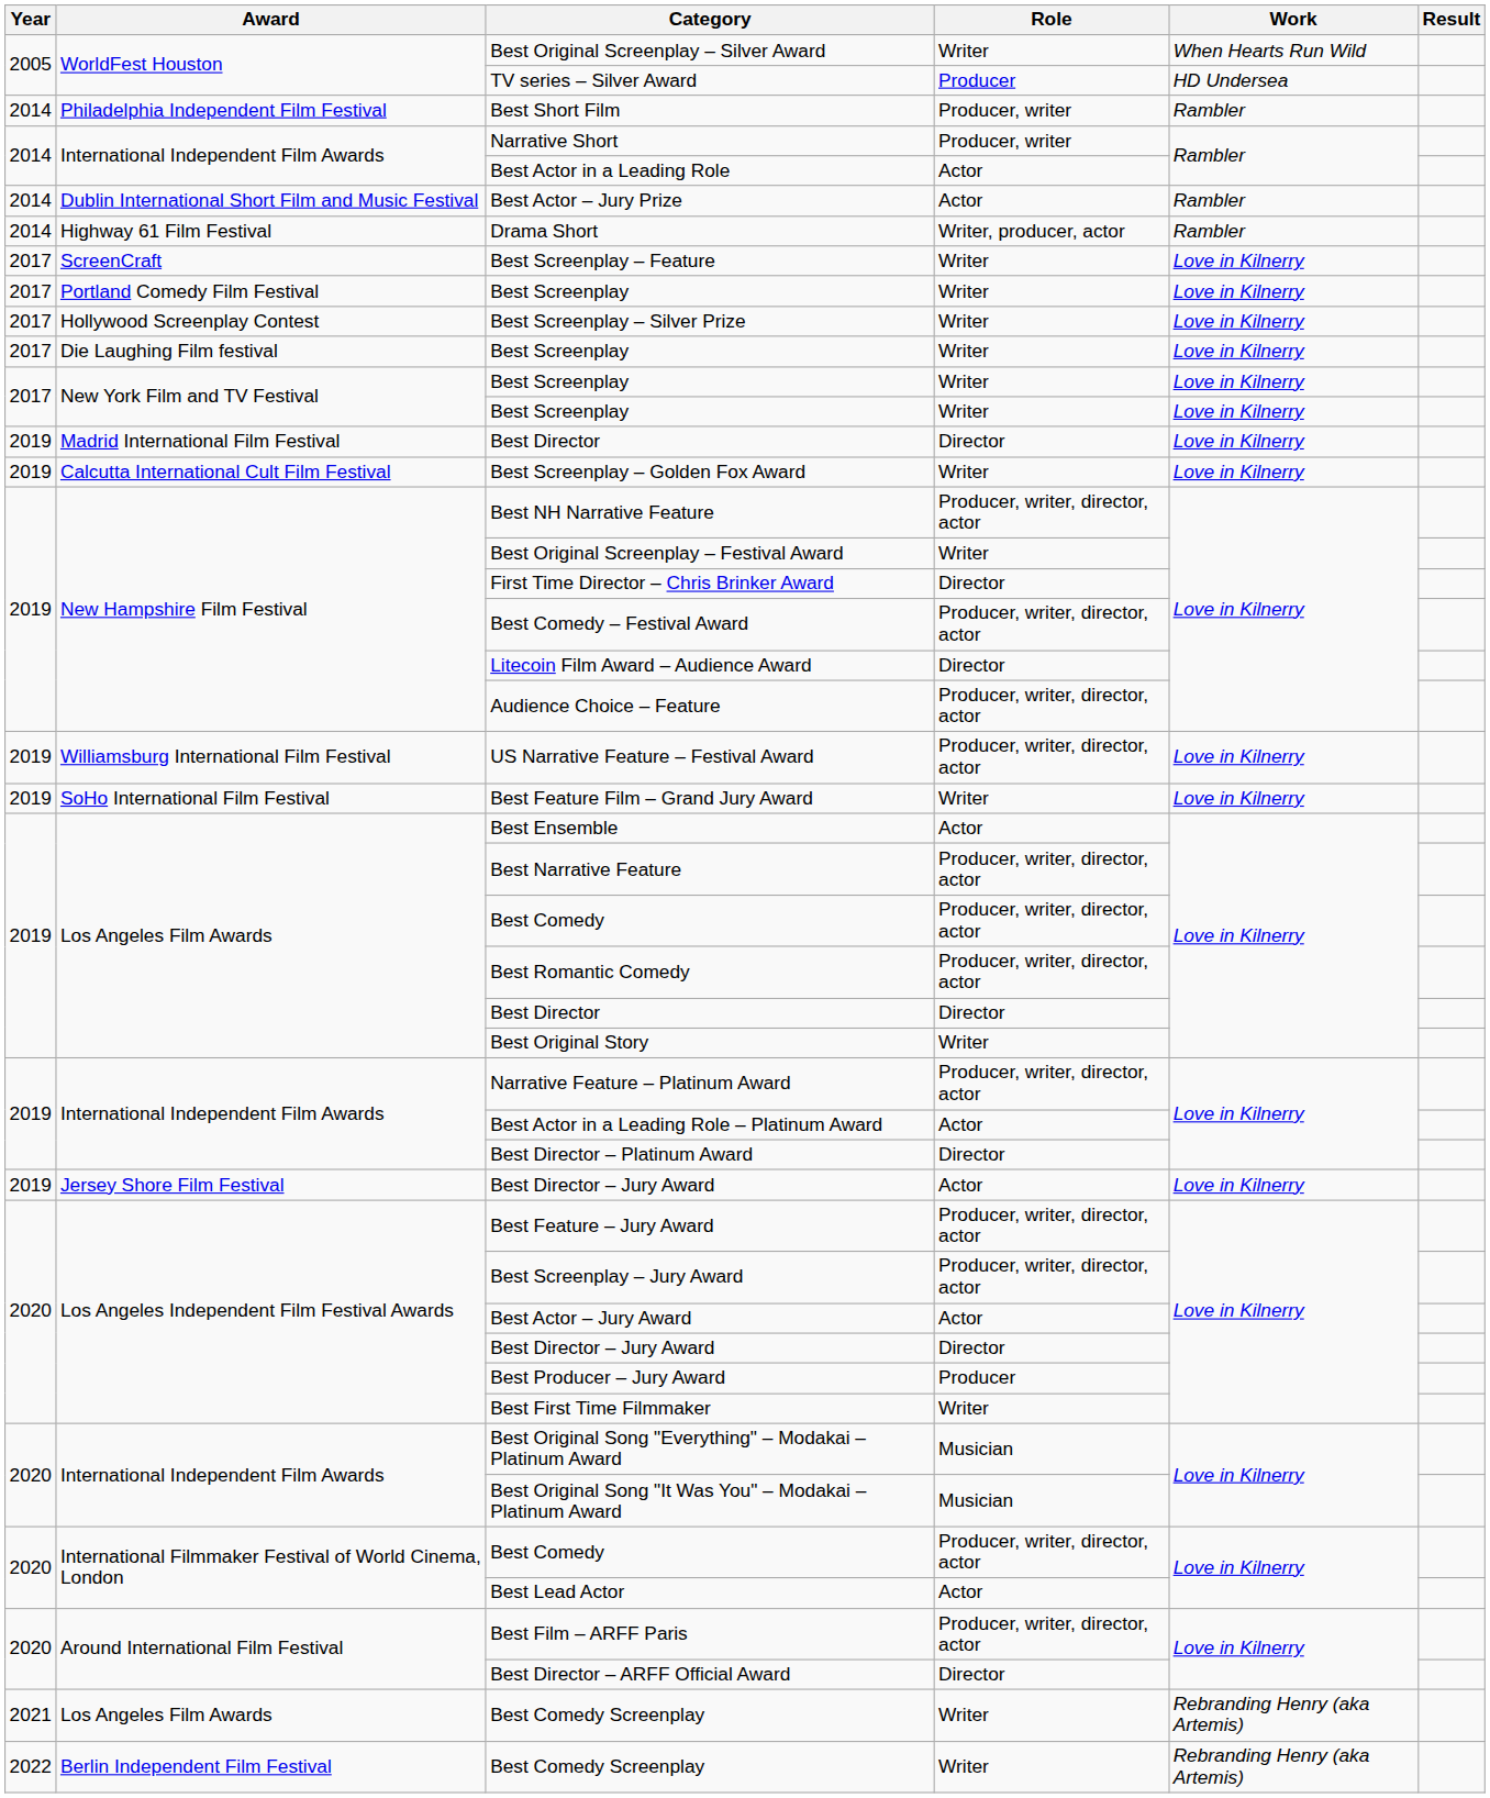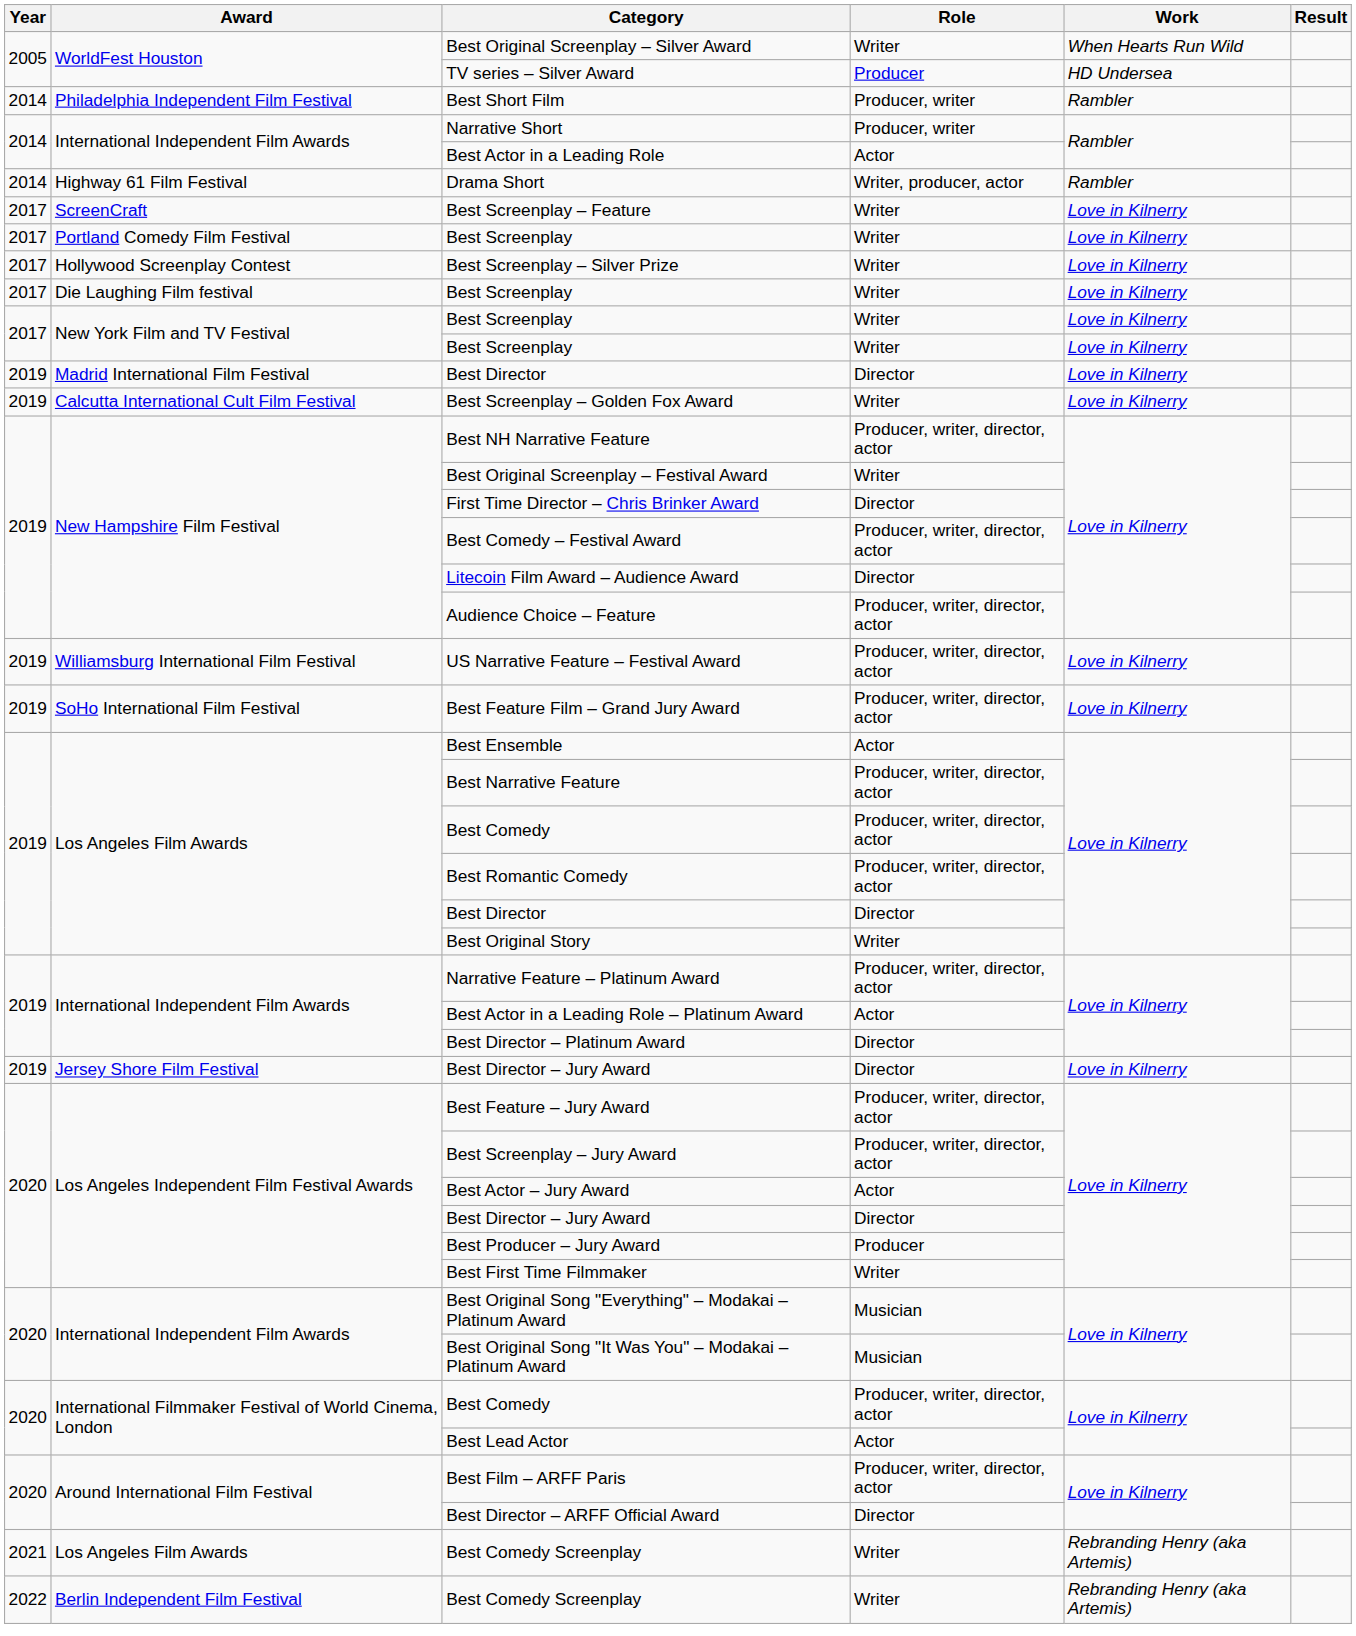 <table class="wikitable sortable">
 <tr>
 <th>Year</th>
 <th>Award</th>
 <th>Category</th>
 <th>Role</th>
 <th>Work</th>
 <th>Result</th>
 </tr>
 <tr>
 <td rowspan="2">2005</td>
 <td rowspan="2"><a href='#'>WorldFest Houston</a></td>
 <td>Best Original Screenplay – Silver Award</td>
 <td>Writer</td>
 <td><em>When Hearts Run Wild</em></td>
 <td></td>
 </tr>
 <tr>
 <td>TV series – Silver Award</td>
 <td><a href='#'>Producer</a></td>
 <td><em>HD Undersea</em></td>
 <td></td>
 </tr>
 <tr>
 <td>2014</td>
 <td><a href='#'>Philadelphia Independent Film Festival</a></td>
 <td>Best Short Film</td>
 <td>Producer, writer</td>
 <td><em>Rambler</em></td>
 <td></td>
 </tr>
 <tr>
 <td rowspan="2">2014</td>
 <td rowspan="2">International Independent Film Awards</td>
 <td>Narrative Short</td>
 <td>Producer, writer</td>
 <td rowspan="2"><em>Rambler</em></td>
 <td></td>
 </tr>
 <tr>
 <td>Best Actor in a Leading Role</td>
 <td>Actor</td>
-<td></td>
-</tr>
-<tr>
-<td>2014</td>
-<td><a href='#'>Dublin International Short Film and Music Festival</a></td>
-<td>Best Actor – Jury Prize</td>
-<td>Actor</td>
-<td><em>Rambler</em></td>
 <td></td>
 </tr>
 <tr>
 <td>2014</td>
 <td>Highway 61 Film Festival</td>
 <td>Drama Short</td>
 <td>Writer, producer, actor</td>
 <td><em>Rambler</em></td>
 <td></td>
 </tr>
 <tr>
 <td>2017</td>
 <td><a href='#'>ScreenCraft</a></td>
 <td>Best Screenplay – Feature</td>
 <td>Writer</td>
 <td><em><a href='#'>Love in Kilnerry</a></em></td>
 <td></td>
 </tr>
 <tr>
 <td>2017</td>
 <td><a href='#'>Portland</a> Comedy Film Festival</td>
 <td>Best Screenplay</td>
 <td>Writer</td>
 <td><em><a href='#'>Love in Kilnerry</a></em></td>
 <td></td>
 </tr>
 <tr>
 <td>2017</td>
 <td>Hollywood Screenplay Contest</td>
 <td>Best Screenplay – Silver Prize</td>
 <td>Writer</td>
 <td><em><a href='#'>Love in Kilnerry</a></em></td>
 <td></td>
 </tr>
 <tr>
 <td>2017</td>
 <td>Die Laughing Film festival</td>
 <td>Best Screenplay</td>
 <td>Writer</td>
 <td><em><a href='#'>Love in Kilnerry</a></em></td>
 <td></td>
 </tr>
 <tr>
 <td rowspan="2">2017</td>
 <td rowspan="2">New York Film and TV Festival</td>
 <td>Best Screenplay</td>
 <td>Writer</td>
 <td><em><a href='#'>Love in Kilnerry</a></em></td>
 <td></td>
 </tr>
 <tr>
 <td>Best Screenplay</td>
 <td>Writer</td>
 <td><em><a href='#'>Love in Kilnerry</a></em></td>
 <td></td>
 </tr>
 <tr>
 <td>2019</td>
 <td><a href='#'>Madrid</a> International Film Festival</td>
 <td>Best Director</td>
 <td>Director</td>
 <td><em><a href='#'>Love in Kilnerry</a></em></td>
 <td></td>
 </tr>
 <tr>
 <td>2019</td>
 <td><a href='#'>Calcutta International Cult Film Festival</a></td>
 <td>Best Screenplay – Golden Fox Award</td>
 <td>Writer</td>
 <td><em><a href='#'>Love in Kilnerry</a></em></td>
 <td></td>
 </tr>
 <tr>
 <td rowspan="6">2019</td>
 <td rowspan="6"><a href='#'>New Hampshire</a> Film Festival</td>
 <td>Best NH Narrative Feature</td>
 <td>Producer, writer, director, actor</td>
 <td rowspan="6"><em><a href='#'>Love in Kilnerry</a></em></td>
 <td></td>
 </tr>
 <tr>
 <td>Best Original Screenplay – Festival Award</td>
 <td>Writer</td>
 <td></td>
 </tr>
 <tr>
 <td>First Time Director – <a href='#'>Chris Brinker Award</a></td>
 <td>Director</td>
 <td></td>
 </tr>
 <tr>
 <td>Best Comedy – Festival Award</td>
 <td>Producer, writer, director, actor</td>
 <td></td>
 </tr>
 <tr>
 <td><a href='#'>Litecoin</a> Film Award – Audience Award</td>
 <td>Director</td>
 <td></td>
 </tr>
 <tr>
 <td>Audience Choice – Feature</td>
 <td>Producer, writer, director, actor</td>
 <td></td>
 </tr>
 <tr>
 <td>2019</td>
 <td><a href='#'>Williamsburg</a> International Film Festival</td>
 <td>US Narrative Feature – Festival Award</td>
 <td>Producer, writer, director, actor</td>
 <td><em><a href='#'>Love in Kilnerry</a></em></td>
 <td></td>
 </tr>
 <tr>
 <td>2019</td>
 <td><a href='#'>SoHo</a> International Film Festival</td>
 <td>Best Feature Film – Grand Jury Award</td>
-<td>Writer</td>
+<td>Producer, writer, director, actor</td>
 <td><em><a href='#'>Love in Kilnerry</a></em></td>
 <td></td>
 </tr>
 <tr>
 <td rowspan="6">2019</td>
 <td rowspan="6">Los Angeles Film Awards</td>
 <td>Best Ensemble</td>
 <td>Actor</td>
 <td rowspan="6"><em><a href='#'>Love in Kilnerry</a></em></td>
 <td></td>
 </tr>
 <tr>
 <td>Best Narrative Feature</td>
 <td>Producer, writer, director, actor</td>
 <td></td>
 </tr>
 <tr>
 <td>Best Comedy</td>
 <td>Producer, writer, director, actor</td>
 <td></td>
 </tr>
 <tr>
 <td>Best Romantic Comedy</td>
 <td>Producer, writer, director, actor</td>
 <td></td>
 </tr>
 <tr>
 <td>Best Director</td>
 <td>Director</td>
 <td></td>
 </tr>
 <tr>
 <td>Best Original Story</td>
 <td>Writer</td>
 <td></td>
 </tr>
 <tr>
 <td rowspan="3">2019</td>
 <td rowspan="3">International Independent Film Awards</td>
 <td>Narrative Feature – Platinum Award</td>
 <td>Producer, writer, director, actor</td>
 <td rowspan="3"><em><a href='#'>Love in Kilnerry</a></em></td>
 <td></td>
 </tr>
 <tr>
 <td>Best Actor in a Leading Role – Platinum Award</td>
 <td>Actor</td>
 <td></td>
 </tr>
 <tr>
 <td>Best Director – Platinum Award</td>
 <td>Director</td>
 <td></td>
 </tr>
 <tr>
 <td>2019</td>
 <td><a href='#'>Jersey Shore Film Festival</a></td>
 <td>Best Director – Jury Award</td>
-<td>Actor</td>
+<td>Director</td>
 <td><em><a href='#'>Love in Kilnerry</a></em></td>
 <td></td>
 </tr>
 <tr>
 <td rowspan="6">2020</td>
 <td rowspan="6">Los Angeles Independent Film Festival Awards</td>
 <td>Best Feature – Jury Award</td>
 <td>Producer, writer, director, actor</td>
 <td rowspan="6"><em><a href='#'>Love in Kilnerry</a></em></td>
 <td></td>
 </tr>
 <tr>
 <td>Best Screenplay – Jury Award</td>
 <td>Producer, writer, director, actor</td>
 <td></td>
 </tr>
 <tr>
 <td>Best Actor – Jury Award</td>
 <td>Actor</td>
 <td></td>
 </tr>
 <tr>
 <td>Best Director – Jury Award</td>
 <td>Director</td>
 <td></td>
 </tr>
 <tr>
 <td>Best Producer – Jury Award</td>
 <td>Producer</td>
 <td></td>
 </tr>
 <tr>
 <td>Best First Time Filmmaker</td>
 <td>Writer</td>
 <td></td>
 </tr>
 <tr>
 <td rowspan="2">2020</td>
 <td rowspan="2">International Independent Film Awards</td>
 <td>Best Original Song "Everything" – Modakai – Platinum Award</td>
 <td>Musician</td>
 <td rowspan="2"><em><a href='#'>Love in Kilnerry</a></em></td>
 <td></td>
 </tr>
 <tr>
 <td>Best Original Song "It Was You" – Modakai – Platinum Award</td>
 <td>Musician</td>
 <td></td>
 </tr>
 <tr>
 <td rowspan="2">2020</td>
 <td rowspan="2">International Filmmaker Festival of World Cinema, London</td>
 <td>Best Comedy</td>
 <td>Producer, writer, director, actor</td>
 <td rowspan="2"><em><a href='#'>Love in Kilnerry</a></em></td>
 <td></td>
 </tr>
 <tr>
 <td>Best Lead Actor</td>
 <td>Actor</td>
 <td></td>
 </tr>
 <tr>
 <td rowspan="2">2020</td>
 <td rowspan="2">Around International Film Festival</td>
 <td>Best Film – ARFF Paris</td>
 <td>Producer, writer, director, actor</td>
 <td rowspan="2"><em><a href='#'>Love in Kilnerry</a></em></td>
 <td></td>
 </tr>
 <tr>
 <td>Best Director – ARFF Official Award</td>
 <td>Director</td>
 <td></td>
 </tr>
 <tr>
 <td>2021</td>
 <td>Los Angeles Film Awards</td>
 <td>Best Comedy Screenplay</td>
 <td>Writer</td>
 <td><em>Rebranding Henry (aka Artemis)</em></td>
 <td></td>
 </tr>
 <tr>
 <td>2022</td>
 <td><a href='#'>Berlin Independent Film Festival</a></td>
 <td>Best Comedy Screenplay</td>
 <td>Writer</td>
 <td><em>Rebranding Henry (aka Artemis)</em></td>
 <td></td>
 </tr>
 </table>
